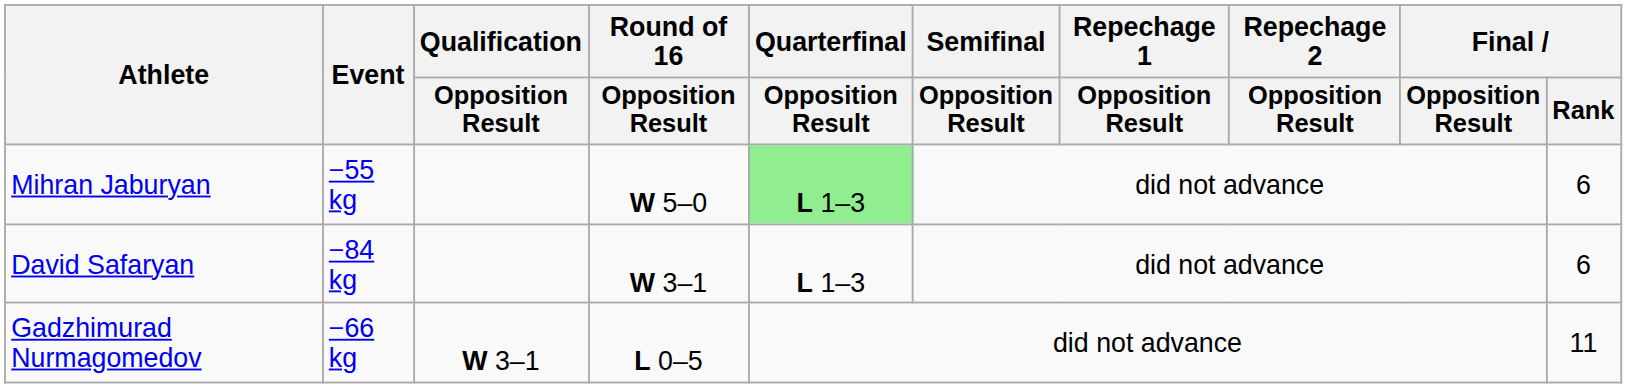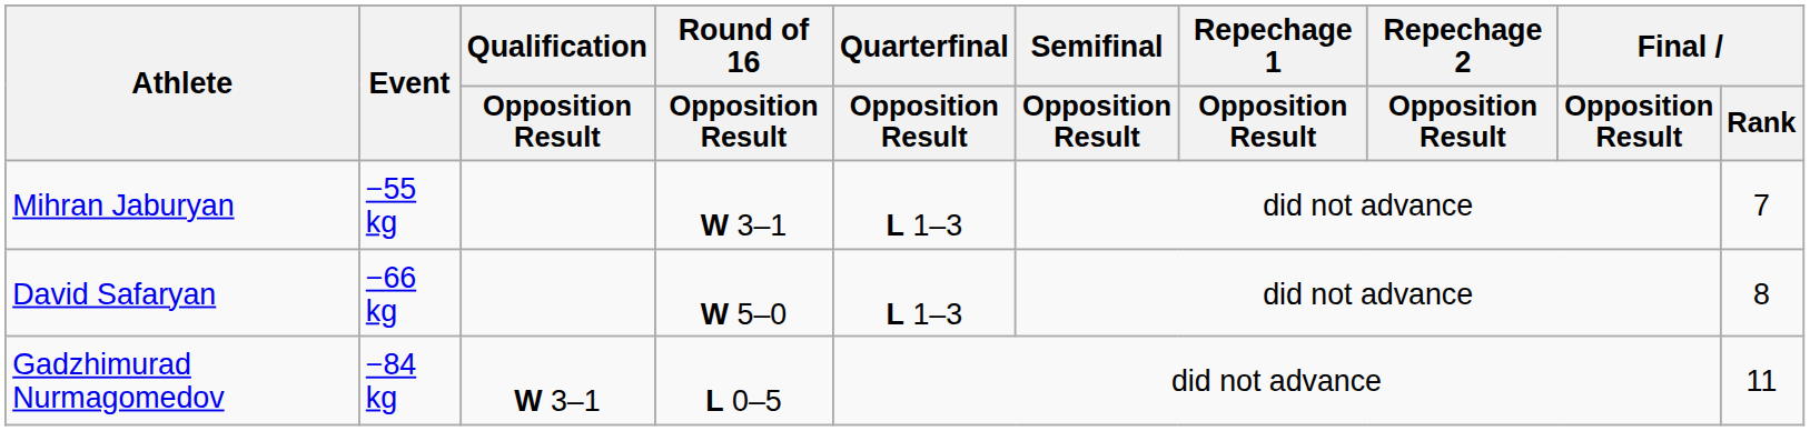 <table class="wikitable" style="font-size:90%">
 <tr>
 <th rowspan=2>Athlete</th>
 <th rowspan=2>Event</th>
 <th>Qualification</th>
 <th>Round of 16</th>
 <th>Quarterfinal</th>
 <th>Semifinal</th>
 <th>Repechage 1</th>
 <th>Repechage 2</th>
 <th colspan=2>Final / </th>
 </tr>
 <tr style="font-size: 95%">
 <th>Opposition<br>Result</th>
 <th>Opposition<br>Result</th>
 <th>Opposition<br>Result</th>
 <th>Opposition<br>Result</th>
 <th>Opposition<br>Result</th>
 <th>Opposition<br>Result</th>
 <th>Opposition<br>Result</th>
 <th>Rank</th>
 </tr>
 <tr align=center>
 <td align=left><a href='#'>Mihran Jaburyan</a></td>
 <td align=left><a href='#'>−55 kg</a></td>
 <td></td>
-<td><br><strong>W</strong> 5–0 <sup></sup></td>
-<td style="background: lightgreen;"><br><strong>L</strong> 1–3 <sup></sup></td>
+<td><br><strong>W</strong> 3–1 <sup></sup></td>
+<td><br><strong>L</strong> 1–3 <sup></sup></td>
 <td colspan=4>did not advance</td>
-<td>6</td>
+<td>7</td>
 </tr>
 <tr align=center>
 <td align=left><a href='#'>David Safaryan</a></td>
-<td align=left><a href='#'>−84 kg</a></td>
+<td align=left><a href='#'>−66 kg</a></td>
 <td></td>
-<td><br><strong>W</strong> 3–1 <sup></sup></td>
+<td><br><strong>W</strong> 5–0 <sup></sup></td>
 <td><br><strong>L</strong> 1–3 <sup></sup></td>
 <td colspan=4>did not advance</td>
-<td>6</td>
+<td>8</td>
 </tr>
 <tr align=center>
 <td align=left><a href='#'>Gadzhimurad Nurmagomedov</a></td>
-<td align=left><a href='#'>−66 kg</a></td>
+<td align=left><a href='#'>−84 kg</a></td>
 <td><br><strong>W</strong> 3–1 <sup></sup></td>
 <td><br><strong>L</strong> 0–5 <sup></sup></td>
 <td colspan=5>did not advance</td>
 <td>11</td>
 </tr>
 </table>
